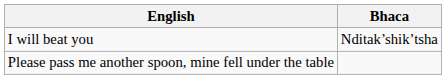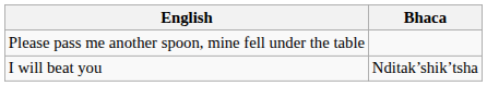 <table class="wikitable">
 <tr>
 <th>English</th>
 <th>Bhaca</th>
 </tr>
 <tr>
+<td>Please pass me another spoon, mine fell under the table</td>
+<td></td>
+</tr>
+<tr>
 <td>I will beat you</td>
 <td>Nditak’shik’tsha</td>
 </tr>
-<tr>
-<td>Please pass me another spoon, mine fell under the table</td>
-<td></td>
-</tr>
 </table>
